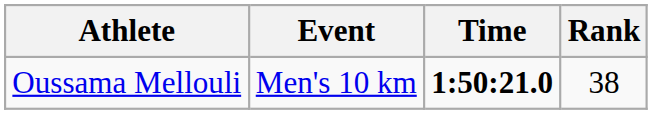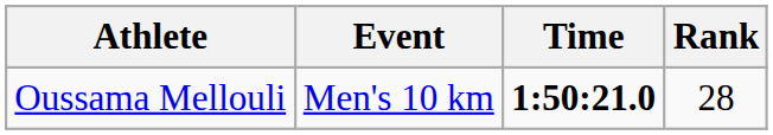 <table class="wikitable" style="font-size:90%;">
 <tr>
 <th>Athlete</th>
 <th>Event</th>
 <th>Time</th>
 <th>Rank</th>
 </tr>
 <tr align=center>
 <td align=left><a href='#'>Oussama Mellouli</a></td>
 <td align=left><a href='#'>Men's 10 km</a></td>
 <td><strong>1:50:21.0</strong></td>
-<td>38</td>
+<td>28</td>
 </tr>
 </table>
